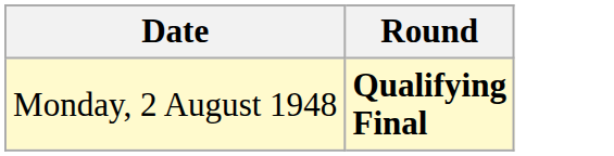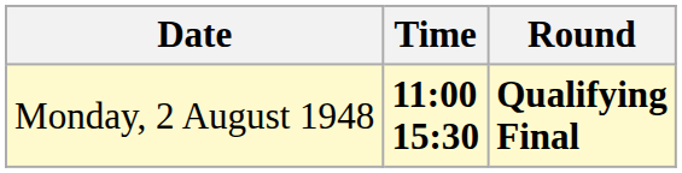 <table class="wikitable">
 <tr>
 <th>Date</th>
+<th>Time</th>
 <th>Round</th>
 </tr>
 <tr style=background:lemonchiffon>
 <td>Monday, 2 August 1948</td>
+<td><strong>11:00</strong><br><strong>15:30</strong></td>
 <td><strong>Qualifying</strong><br><strong>Final</strong></td>
 </tr>
 </table>
